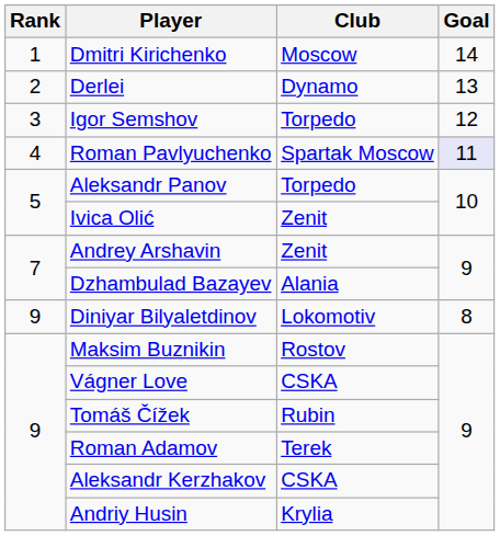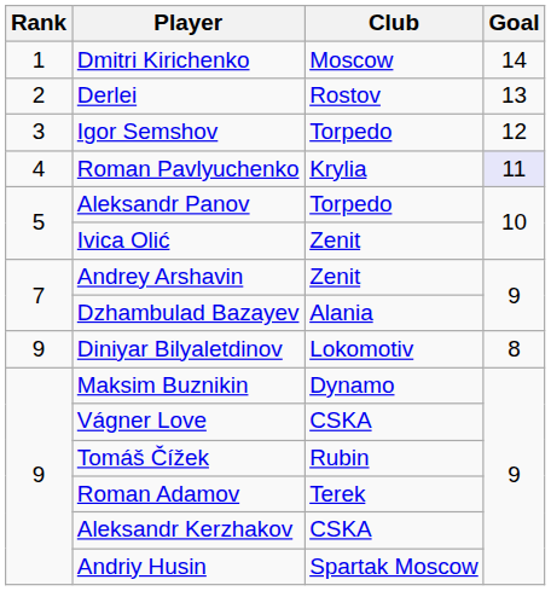 <table class="wikitable" style="text-align: center;">
 <tr>
 <th>Rank</th>
 <th>Player</th>
 <th>Club</th>
 <th>Goal</th>
 </tr>
 <tr>
 <td rowspan="1">1</td>
 <td style="text-align: left;"> <a href='#'>Dmitri Kirichenko</a></td>
 <td style="text-align: left;"><a href='#'>Moscow</a></td>
 <td rowspan="1">14</td>
 </tr>
 <tr>
 <td rowspan="1">2</td>
 <td style="text-align: left;"> <a href='#'>Derlei</a></td>
-<td style="text-align: left;"><a href='#'>Dynamo</a></td>
+<td style="text-align: left;"><a href='#'>Rostov</a></td>
 <td rowspan="1">13</td>
 </tr>
 <tr>
 <td rowspan="1">3</td>
 <td style="text-align: left;"> <a href='#'>Igor Semshov</a></td>
 <td style="text-align: left;"><a href='#'>Torpedo</a></td>
 <td rowspan="1">12</td>
 </tr>
 <tr>
 <td rowspan="1">4</td>
 <td style="text-align: left;"> <a href='#'>Roman Pavlyuchenko</a></td>
-<td style="text-align: left;"><a href='#'>Spartak Moscow</a></td>
+<td style="text-align: left;"><a href='#'>Krylia</a></td>
 <td rowspan="1" style="background: lavender;">11</td>
 </tr>
 <tr>
 <td rowspan="2">5</td>
 <td style="text-align: left;"> <a href='#'>Aleksandr Panov</a></td>
 <td style="text-align: left;"><a href='#'>Torpedo</a></td>
 <td rowspan="2">10</td>
 </tr>
 <tr>
 <td style="text-align: left;"> <a href='#'>Ivica Olić</a></td>
 <td style="text-align: left;"><a href='#'>Zenit</a></td>
 </tr>
 <tr>
 <td rowspan="2">7</td>
 <td style="text-align: left;"> <a href='#'>Andrey Arshavin</a></td>
 <td style="text-align: left;"><a href='#'>Zenit</a></td>
 <td rowspan="2">9</td>
 </tr>
 <tr>
 <td style="text-align: left;"> <a href='#'>Dzhambulad Bazayev</a></td>
 <td style="text-align: left;"><a href='#'>Alania</a></td>
 </tr>
 <tr>
 <td rowspan="1">9</td>
 <td style="text-align: left;"> <a href='#'>Diniyar Bilyaletdinov</a></td>
 <td style="text-align: left;"><a href='#'>Lokomotiv</a></td>
 <td rowspan="1">8</td>
 </tr>
 <tr>
 <td rowspan="6">9</td>
 <td style="text-align: left;"> <a href='#'>Maksim Buznikin</a></td>
-<td style="text-align: left;"><a href='#'>Rostov</a></td>
+<td style="text-align: left;"><a href='#'>Dynamo</a></td>
 <td rowspan="6">9</td>
 </tr>
 <tr>
 <td style="text-align: left;"> <a href='#'>Vágner Love</a></td>
 <td style="text-align: left;"><a href='#'>CSKA</a></td>
 </tr>
 <tr>
 <td style="text-align: left;"> <a href='#'>Tomáš Čížek</a></td>
 <td style="text-align: left;"><a href='#'>Rubin</a></td>
 </tr>
 <tr>
 <td style="text-align: left;"> <a href='#'>Roman Adamov</a></td>
 <td style="text-align: left;"><a href='#'>Terek</a></td>
 </tr>
 <tr>
 <td style="text-align: left;"> <a href='#'>Aleksandr Kerzhakov</a></td>
 <td style="text-align: left;"><a href='#'>CSKA</a></td>
 </tr>
 <tr>
 <td style="text-align: left;"> <a href='#'>Andriy Husin</a></td>
-<td style="text-align: left;"><a href='#'>Krylia</a></td>
+<td style="text-align: left;"><a href='#'>Spartak Moscow</a></td>
 </tr>
 </table>
